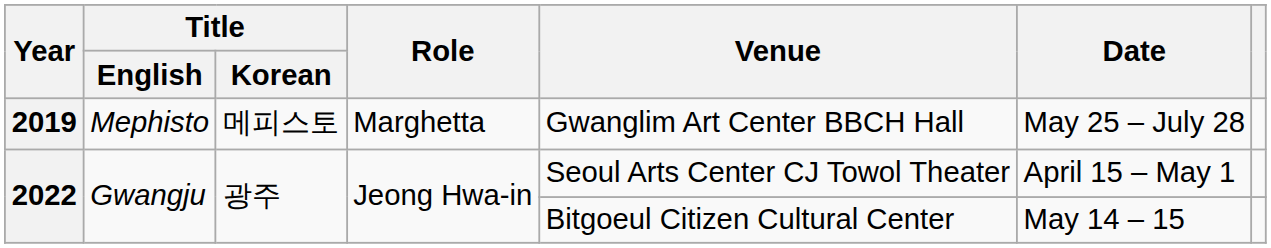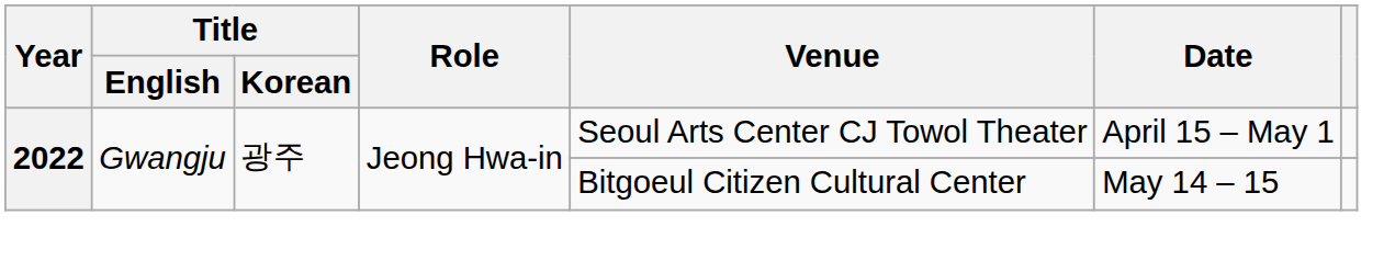 <table class="wikitable sortable plainrowheaders">
 <tr>
 <th rowspan="2">Year</th>
 <th colspan="2">Title</th>
 <th rowspan="2">Role</th>
 <th rowspan="2">Venue</th>
 <th rowspan="2">Date</th>
 <th rowspan="2" class="unsortable"></th>
 </tr>
 <tr>
 <th>English</th>
 <th>Korean</th>
-</tr>
-<tr>
-<th scope="row">2019</th>
-<td><em>Mephisto</em></td>
-<td>메피스토</td>
-<td>Marghetta</td>
-<td>Gwanglim Art Center BBCH Hall</td>
-<td>May 25 – July 28</td>
-<td style="text-align:center"></td>
 </tr>
 <tr>
 <th rowspan="2" scope="row">2022</th>
 <td rowspan="2"><em>Gwangju</em></td>
 <td rowspan="2">광주</td>
 <td rowspan="2">Jeong Hwa-in</td>
 <td>Seoul Arts Center CJ Towol Theater</td>
 <td>April 15 – May 1</td>
 <td style="text-align:center"></td>
 </tr>
 <tr>
 <td>Bitgoeul Citizen Cultural Center</td>
 <td>May 14 – 15</td>
 <td style="text-align:center"></td>
 </tr>
 </table>
